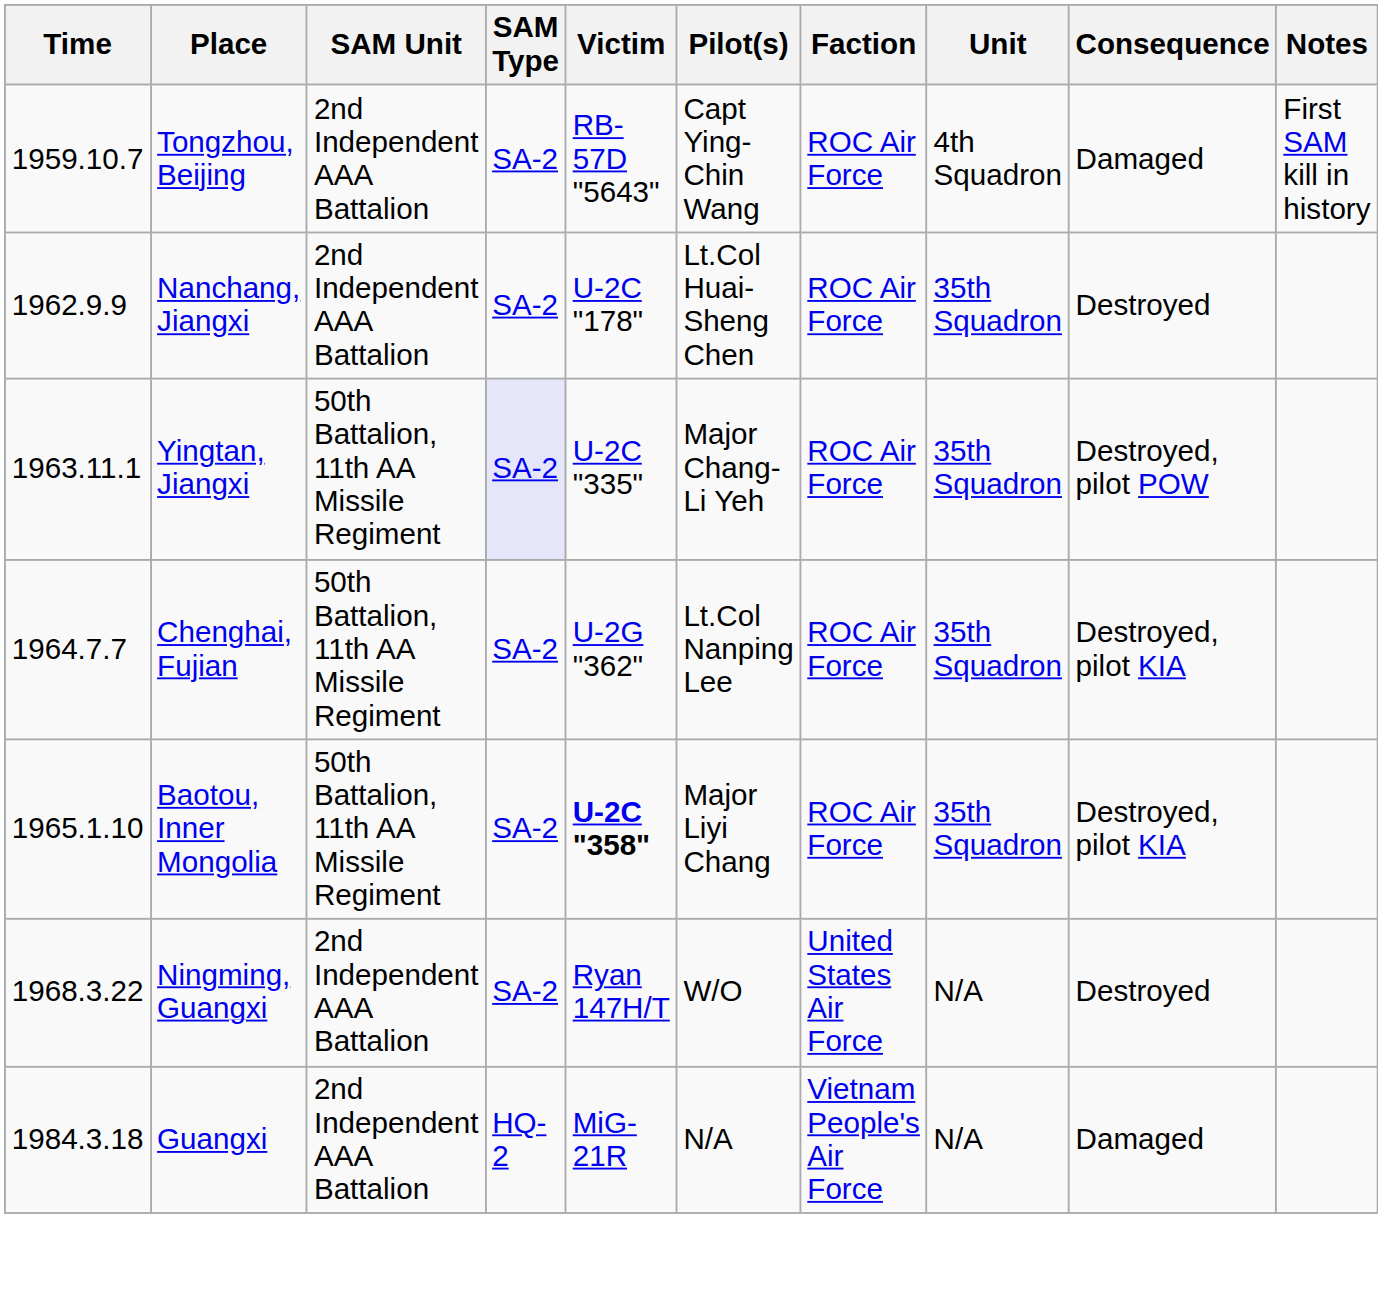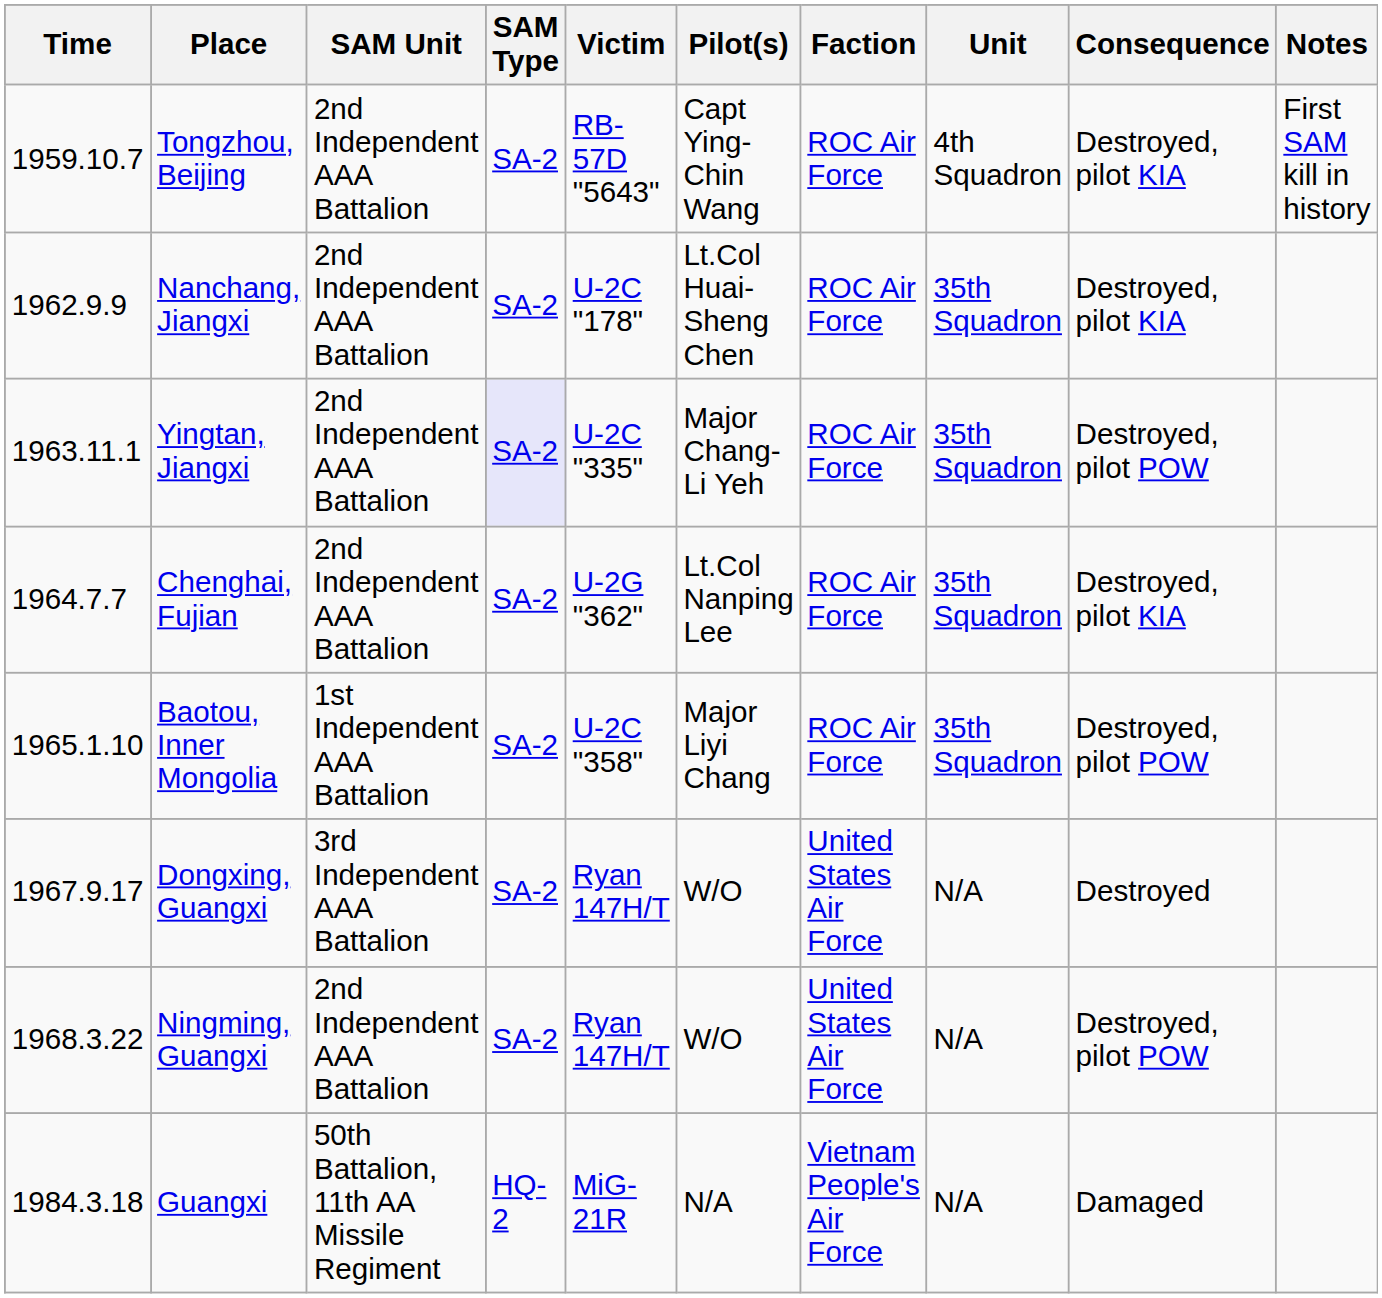 <table class="wikitable">
 <tr>
 <th>Time</th>
 <th>Place</th>
 <th>SAM Unit</th>
 <th>SAM Type</th>
 <th>Victim</th>
 <th>Pilot(s)</th>
 <th>Faction</th>
 <th>Unit</th>
 <th>Consequence</th>
 <th>Notes</th>
 </tr>
 <tr>
 <td>1959.10.7</td>
 <td><a href='#'>Tongzhou, Beijing</a></td>
 <td>2nd Independent AAA Battalion</td>
 <td><a href='#'>SA-2</a></td>
 <td><a href='#'>RB-57D</a> "5643"</td>
 <td>Capt Ying-Chin Wang</td>
 <td><a href='#'>ROC Air Force</a></td>
 <td>4th Squadron</td>
-<td>Damaged</td>
+<td>Destroyed, pilot <a href='#'>KIA</a></td>
 <td>First <a href='#'>SAM</a> kill in history</td>
 </tr>
 <tr>
 <td>1962.9.9</td>
 <td><a href='#'>Nanchang, Jiangxi</a></td>
 <td>2nd Independent AAA Battalion</td>
 <td><a href='#'>SA-2</a></td>
 <td><a href='#'>U-2C</a> "178"</td>
 <td>Lt.Col Huai-Sheng Chen</td>
 <td><a href='#'>ROC Air Force</a></td>
 <td><a href='#'>35th Squadron</a></td>
-<td>Destroyed</td>
+<td>Destroyed, pilot <a href='#'>KIA</a></td>
 <td></td>
 </tr>
 <tr>
 <td>1963.11.1</td>
 <td><a href='#'>Yingtan, Jiangxi</a></td>
-<td>50th Battalion, 11th AA Missile Regiment</td>
+<td>2nd Independent AAA Battalion</td>
 <td style="background: lavender;"><a href='#'>SA-2</a></td>
 <td><a href='#'>U-2C</a> "335"</td>
 <td>Major Chang-Li Yeh</td>
 <td><a href='#'>ROC Air Force</a></td>
 <td><a href='#'>35th Squadron</a></td>
 <td>Destroyed, pilot <a href='#'>POW</a></td>
 <td></td>
 </tr>
 <tr>
 <td>1964.7.7</td>
 <td><a href='#'>Chenghai, Fujian</a></td>
-<td>50th Battalion, 11th AA Missile Regiment</td>
+<td>2nd Independent AAA Battalion</td>
 <td><a href='#'>SA-2</a></td>
 <td><a href='#'>U-2G</a> "362"</td>
 <td>Lt.Col Nanping Lee</td>
 <td><a href='#'>ROC Air Force</a></td>
 <td><a href='#'>35th Squadron</a></td>
 <td>Destroyed, pilot <a href='#'>KIA</a></td>
 <td></td>
 </tr>
 <tr>
 <td>1965.1.10</td>
 <td><a href='#'>Baotou, Inner Mongolia</a></td>
-<td>50th Battalion, 11th AA Missile Regiment</td>
+<td>1st Independent AAA Battalion</td>
 <td><a href='#'>SA-2</a></td>
-<td><strong><a href='#'>U-2C</a> "358"</strong></td>
+<td><a href='#'>U-2C</a> "358"</td>
 <td>Major Liyi Chang</td>
 <td><a href='#'>ROC Air Force</a></td>
 <td><a href='#'>35th Squadron</a></td>
-<td>Destroyed, pilot <a href='#'>KIA</a></td>
+<td>Destroyed, pilot <a href='#'>POW</a></td>
+<td></td>
+</tr>
+<tr>
+<td>1967.9.17</td>
+<td><a href='#'>Dongxing, Guangxi</a></td>
+<td>3rd Independent AAA Battalion</td>
+<td><a href='#'>SA-2</a></td>
+<td><a href='#'>Ryan 147H/T</a></td>
+<td>W/O</td>
+<td><a href='#'>United States Air Force</a></td>
+<td>N/A</td>
+<td>Destroyed</td>
 <td></td>
 </tr>
 <tr>
 <td>1968.3.22</td>
 <td><a href='#'>Ningming, Guangxi</a></td>
 <td>2nd Independent AAA Battalion</td>
 <td><a href='#'>SA-2</a></td>
 <td><a href='#'>Ryan 147H/T</a></td>
 <td>W/O</td>
 <td><a href='#'>United States Air Force</a></td>
 <td>N/A</td>
-<td>Destroyed</td>
+<td>Destroyed, pilot <a href='#'>POW</a></td>
 <td></td>
 </tr>
 <tr>
 <td>1984.3.18</td>
 <td><a href='#'>Guangxi</a></td>
-<td>2nd Independent AAA Battalion</td>
+<td>50th Battalion, 11th AA Missile Regiment</td>
 <td><a href='#'>HQ-2</a></td>
 <td><a href='#'>MiG-21R</a></td>
 <td>N/A</td>
 <td><a href='#'>Vietnam People's Air Force</a></td>
 <td>N/A</td>
 <td>Damaged</td>
 <td></td>
 </tr>
 </table>
